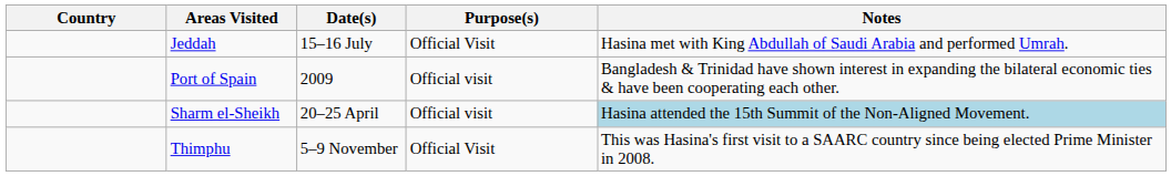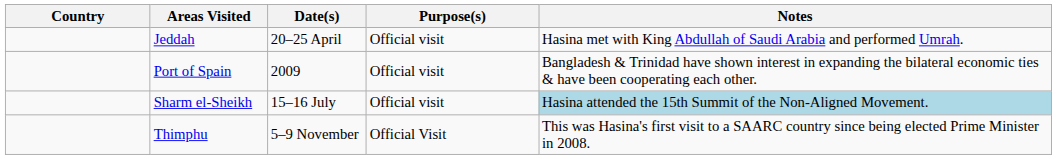 <table class="wikitable outercollapse sortable" style="margin: 1em auto 1em auto">
 <tr>
 <th width=150>Country</th>
 <th width=120>Areas Visited</th>
 <th width=100>Date(s)</th>
 <th width=180>Purpose(s)</th>
 <th width=550>Notes</th>
 </tr>
 <tr>
 <td></td>
 <td><a href='#'>Jeddah</a></td>
-<td>15–16 July</td>
-<td>Official Visit</td>
+<td>20–25 April</td>
+<td>Official visit</td>
 <td>Hasina met with King <a href='#'>Abdullah of Saudi Arabia</a> and performed <a href='#'>Umrah</a>.</td>
 </tr>
 <tr>
 <td></td>
 <td><a href='#'>Port of Spain</a></td>
 <td>2009</td>
 <td>Official visit</td>
 <td>Bangladesh & Trinidad have shown interest in expanding the bilateral economic ties & have been cooperating each other.</td>
 </tr>
 <tr>
 <td></td>
 <td><a href='#'>Sharm el-Sheikh</a></td>
-<td>20–25 April</td>
+<td>15–16 July</td>
 <td>Official visit</td>
 <td style="background: lightblue;">Hasina attended the 15th Summit of the Non-Aligned Movement.</td>
 </tr>
 <tr>
 <td></td>
 <td><a href='#'>Thimphu</a></td>
 <td>5–9 November</td>
 <td>Official Visit</td>
 <td>This was Hasina's first visit to a SAARC country since being elected Prime Minister in 2008.</td>
 </tr>
 </table>
